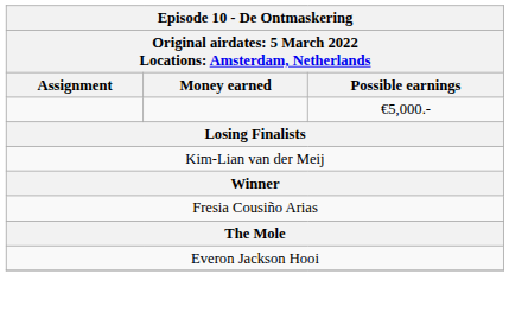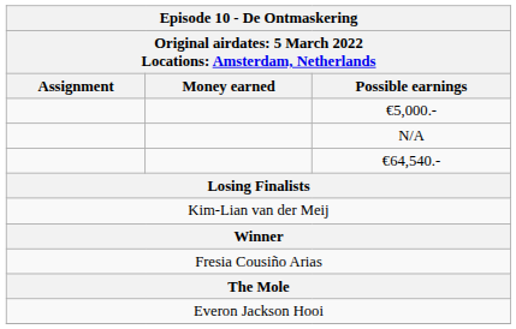 <table class="wikitable" style="font-size: 95%; margin: 10px" align="right" width="40%">
 <tr>
 <th colspan=3>Episode 10 - De Ontmaskering</th>
 </tr>
 <tr>
 <th colspan=3>Original airdates: 5 March 2022<br>Locations: <a href='#'>Amsterdam, Netherlands</a></th>
 </tr>
 <tr>
 <th>Assignment</th>
 <th>Money earned</th>
 <th>Possible earnings</th>
 </tr>
 <tr>
 <td></td>
 <td align="center"></td>
 <td align="center">€5,000.-</td>
+</tr>
+<tr>
+<td></td>
+<td align="center"></td>
+<td align="center">N/A</td>
+</tr>
+<tr>
+<td><strong></strong></td>
+<td align="center"><strong></strong></td>
+<td align="center">€64,540.-</td>
 </tr>
 <tr>
 <th colspan=3>Losing Finalists</th>
 </tr>
 <tr>
 <td colspan=3 align="center">Kim-Lian van der Meij</td>
 </tr>
 <tr>
 <th colspan=3>Winner</th>
 </tr>
 <tr>
 <td colspan=3 align="center">Fresia Cousiño Arias</td>
 </tr>
 <tr>
 <th colspan=3>The Mole</th>
 </tr>
 <tr>
 <td colspan=3 align="center">Everon Jackson Hooi</td>
 </tr>
 <tr>
 </tr>
 </table>
